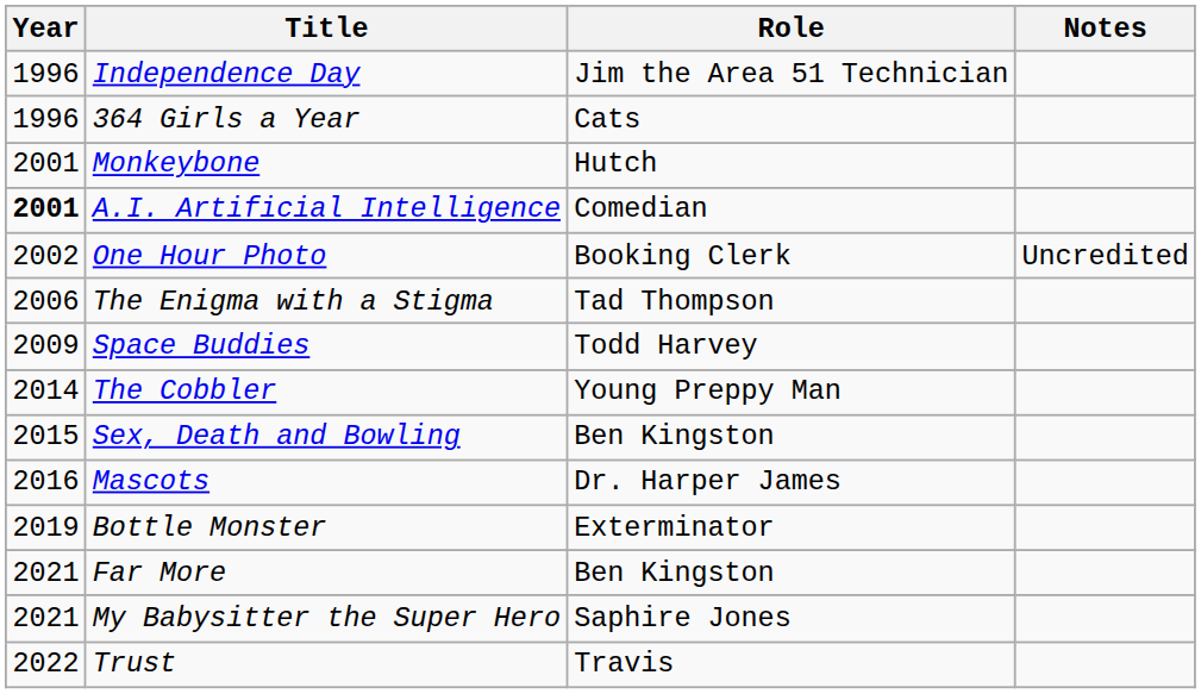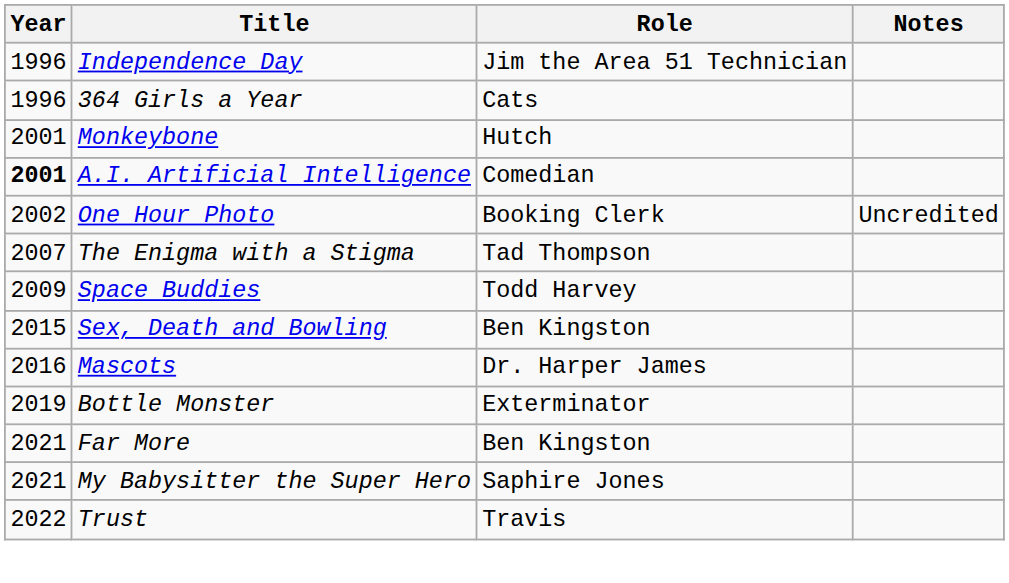 <table class="wikitable sortable">
 <tr>
 <th>Year</th>
 <th>Title</th>
 <th>Role</th>
 <th>Notes</th>
 </tr>
 <tr>
 <td>1996</td>
 <td><a href='#'><em>Independence Day</em></a></td>
 <td>Jim the Area 51 Technician</td>
 <td></td>
 </tr>
 <tr>
 <td>1996</td>
 <td><em>364 Girls a Year</em></td>
 <td>Cats</td>
 <td></td>
 </tr>
 <tr>
 <td>2001</td>
 <td><em><a href='#'>Monkeybone</a></em></td>
 <td>Hutch</td>
 <td></td>
 </tr>
 <tr>
 <td><strong>2001</strong></td>
 <td><em><a href='#'>A.I. Artificial Intelligence</a></em></td>
 <td>Comedian</td>
 <td></td>
 </tr>
 <tr>
 <td>2002</td>
 <td><em><a href='#'>One Hour Photo</a></em></td>
 <td>Booking Clerk</td>
 <td>Uncredited</td>
 </tr>
 <tr>
-<td>2006</td>
+<td>2007</td>
 <td><em>The Enigma with a Stigma</em></td>
 <td>Tad Thompson</td>
 <td></td>
 </tr>
 <tr>
 <td>2009</td>
 <td><em><a href='#'>Space Buddies</a></em></td>
 <td>Todd Harvey</td>
-<td></td>
-</tr>
-<tr>
-<td>2014</td>
-<td><a href='#'><em>The Cobbler</em></a></td>
-<td>Young Preppy Man</td>
 <td></td>
 </tr>
 <tr>
 <td>2015</td>
 <td><em><a href='#'>Sex, Death and Bowling</a></em></td>
 <td>Ben Kingston</td>
 <td></td>
 </tr>
 <tr>
 <td>2016</td>
 <td><a href='#'><em>Mascots</em></a></td>
 <td>Dr. Harper James</td>
 <td></td>
 </tr>
 <tr>
 <td>2019</td>
 <td><em>Bottle Monster</em></td>
 <td>Exterminator</td>
 <td></td>
 </tr>
 <tr>
 <td>2021</td>
 <td><em>Far More</em></td>
 <td>Ben Kingston</td>
 <td></td>
 </tr>
 <tr>
 <td>2021</td>
 <td><em>My Babysitter the Super Hero</em></td>
 <td>Saphire Jones</td>
 <td></td>
 </tr>
 <tr>
 <td>2022</td>
 <td><em>Trust</em></td>
 <td>Travis</td>
 <td></td>
 </tr>
 </table>
